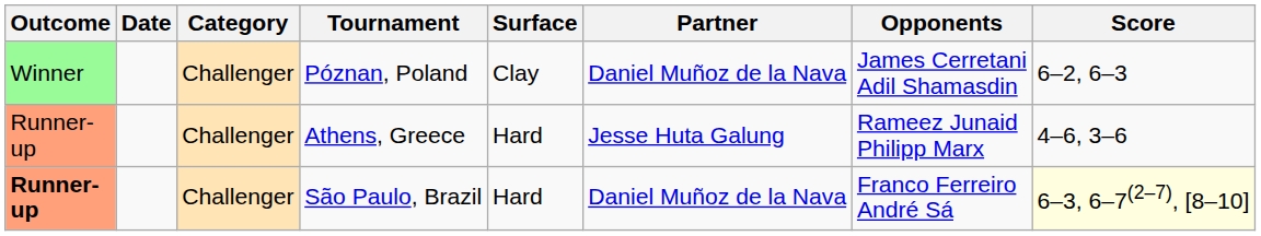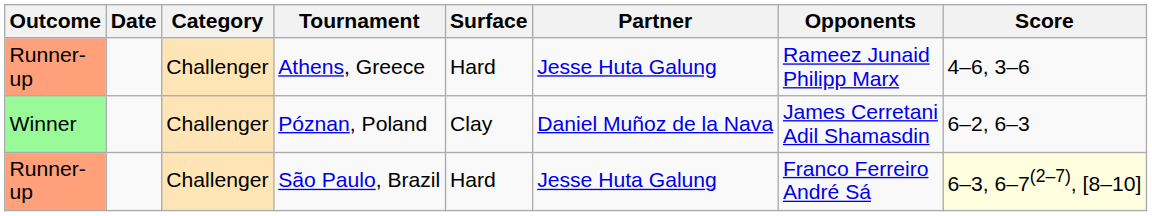 <table class="sortable wikitable">
 <tr>
 <th scope="col" width=40>Outcome</th>
 <th scope="col">Date</th>
 <th scope="col">Category</th>
 <th scope="col">Tournament</th>
 <th scope="col">Surface</th>
 <th scope="col">Partner</th>
 <th scope="col">Opponents</th>
 <th scope="col" class="unsortable">Score</th>
+</tr>
+<tr>
+<td bgcolor=FFA07A>Runner-up</td>
+<td></td>
+<td style=background:#FFE4B5>Challenger</td>
+<td><a href='#'>Athens</a>, Greece</td>
+<td>Hard</td>
+<td data-sort-value="Huta Galung, J"> <a href='#'>Jesse Huta Galung</a></td>
+<td data-sort-value="Marx, Philipp"> <a href='#'>Rameez Junaid</a><br> <a href='#'>Philipp Marx</a></td>
+<td>4–6, 3–6</td>
 </tr>
 <tr>
 <td bgcolor=98FB98>Winner</td>
 <td></td>
 <td style=background:#FFE4B5>Challenger</td>
 <td><a href='#'>Póznan</a>, Poland</td>
 <td>Clay</td>
 <td data-sort-value="Muñoz de la Nava, D"> <a href='#'>Daniel Muñoz de la Nava</a></td>
 <td data-sort-value="Shamasdin, Adil"> <a href='#'>James Cerretani</a><br> <a href='#'>Adil Shamasdin</a></td>
 <td>6–2, 6–3</td>
 </tr>
 <tr>
 <td bgcolor=FFA07A>Runner-up</td>
 <td></td>
 <td style=background:#FFE4B5>Challenger</td>
-<td><a href='#'>Athens</a>, Greece</td>
+<td><a href='#'>São Paulo</a>, Brazil</td>
 <td>Hard</td>
 <td data-sort-value="Huta Galung, J"> <a href='#'>Jesse Huta Galung</a></td>
-<td data-sort-value="Marx, Philipp"> <a href='#'>Rameez Junaid</a><br> <a href='#'>Philipp Marx</a></td>
-<td>4–6, 3–6</td>
-</tr>
-<tr>
-<td bgcolor=FFA07A><strong>Runner-up</strong></td>
-<td></td>
-<td style=background:#FFE4B5>Challenger</td>
-<td><a href='#'>São Paulo</a>, Brazil</td>
-<td>Hard</td>
-<td data-sort-value="Muñoz de la Nava, D"> <a href='#'>Daniel Muñoz de la Nava</a></td>
 <td data-sort-value="Sa, Andre"> <a href='#'>Franco Ferreiro</a><br> <a href='#'>André Sá</a></td>
 <td style="background: lightyellow;">6–3, 6–7<sup>(2–7)</sup>, [8–10]</td>
 </tr>
 </table>
